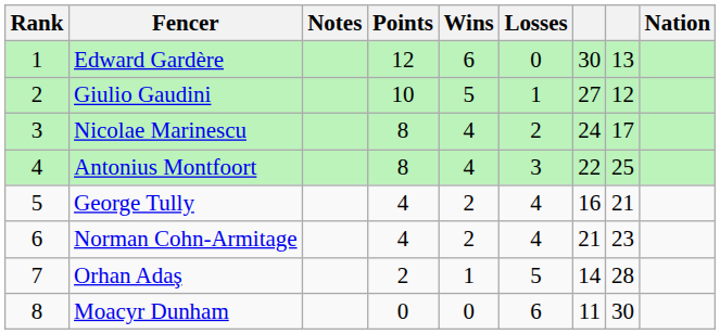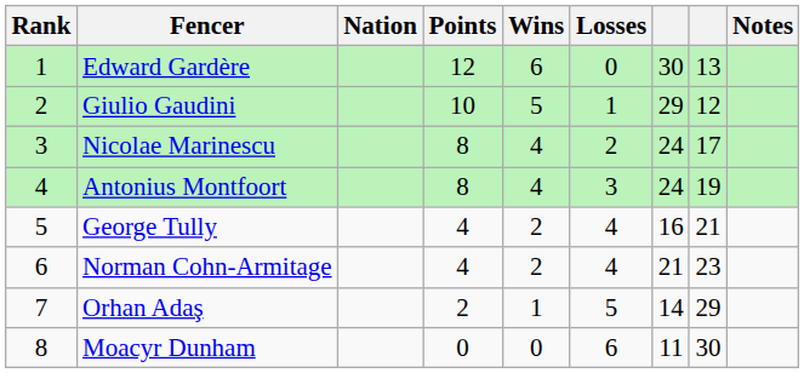 <table class="wikitable sortable" style="text-align: center;">
 <tr>
 <th>Rank</th>
 <th>Fencer</th>
-<th>Notes</th>
+<th>Nation</th>
 <th>Points</th>
 <th>Wins</th>
 <th>Losses</th>
 <th></th>
 <th></th>
-<th>Nation</th>
+<th>Notes</th>
 </tr>
 <tr style="background:#bbf3bb;">
 <td>1</td>
 <td align=left><a href='#'>Edward Gardère</a></td>
-<td></td>
+<td align=left></td>
 <td>12</td>
 <td>6</td>
 <td>0</td>
 <td>30</td>
 <td>13</td>
-<td align=left></td>
+<td></td>
 </tr>
 <tr style="background:#bbf3bb;">
 <td>2</td>
 <td align=left><a href='#'>Giulio Gaudini</a></td>
-<td></td>
+<td align=left></td>
 <td>10</td>
 <td>5</td>
 <td>1</td>
-<td>27</td>
+<td>29</td>
 <td>12</td>
-<td align=left></td>
+<td></td>
 </tr>
 <tr style="background:#bbf3bb;">
 <td>3</td>
 <td align=left><a href='#'>Nicolae Marinescu</a></td>
-<td></td>
+<td align=left></td>
 <td>8</td>
 <td>4</td>
 <td>2</td>
 <td>24</td>
 <td>17</td>
-<td align=left></td>
+<td></td>
 </tr>
 <tr style="background:#bbf3bb;">
 <td>4</td>
 <td align=left><a href='#'>Antonius Montfoort</a></td>
-<td></td>
+<td align=left></td>
 <td>8</td>
 <td>4</td>
 <td>3</td>
-<td>22</td>
-<td>25</td>
-<td align=left></td>
+<td>24</td>
+<td>19</td>
+<td></td>
 </tr>
 <tr>
 <td>5</td>
 <td align=left><a href='#'>George Tully</a></td>
-<td></td>
+<td align=left></td>
 <td>4</td>
 <td>2</td>
 <td>4</td>
 <td>16</td>
 <td>21</td>
-<td align=left></td>
+<td></td>
 </tr>
 <tr>
 <td>6</td>
 <td align=left><a href='#'>Norman Cohn-Armitage</a></td>
-<td></td>
+<td align=left></td>
 <td>4</td>
 <td>2</td>
 <td>4</td>
 <td>21</td>
 <td>23</td>
-<td align=left></td>
+<td></td>
 </tr>
 <tr>
 <td>7</td>
 <td align=left><a href='#'>Orhan Adaş</a></td>
-<td></td>
+<td align=left></td>
 <td>2</td>
 <td>1</td>
 <td>5</td>
 <td>14</td>
-<td>28</td>
-<td align=left></td>
+<td>29</td>
+<td></td>
 </tr>
 <tr>
 <td>8</td>
 <td align=left><a href='#'>Moacyr Dunham</a></td>
-<td></td>
+<td align=left></td>
 <td>0</td>
 <td>0</td>
 <td>6</td>
 <td>11</td>
 <td>30</td>
-<td align=left></td>
+<td></td>
 </tr>
 </table>
